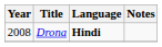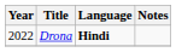 <table class="wikitable sortable">
 <tr>
 <th>Year</th>
 <th>Title</th>
 <th>Language</th>
 <th>Notes</th>
 </tr>
 <tr>
-<td>2008</td>
+<td>2022</td>
 <td><em><a href='#'>Drona</a></em></td>
 <td><strong>Hindi</strong></td>
 <td></td>
 </tr>
 <tr>
 </tr>
 </table>
